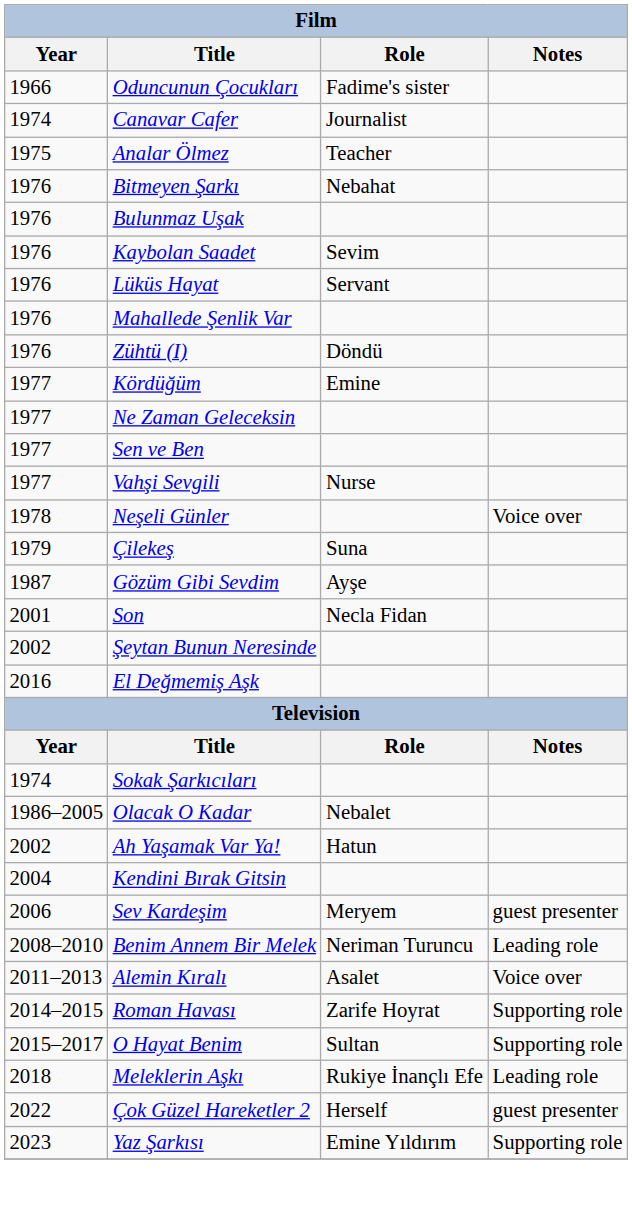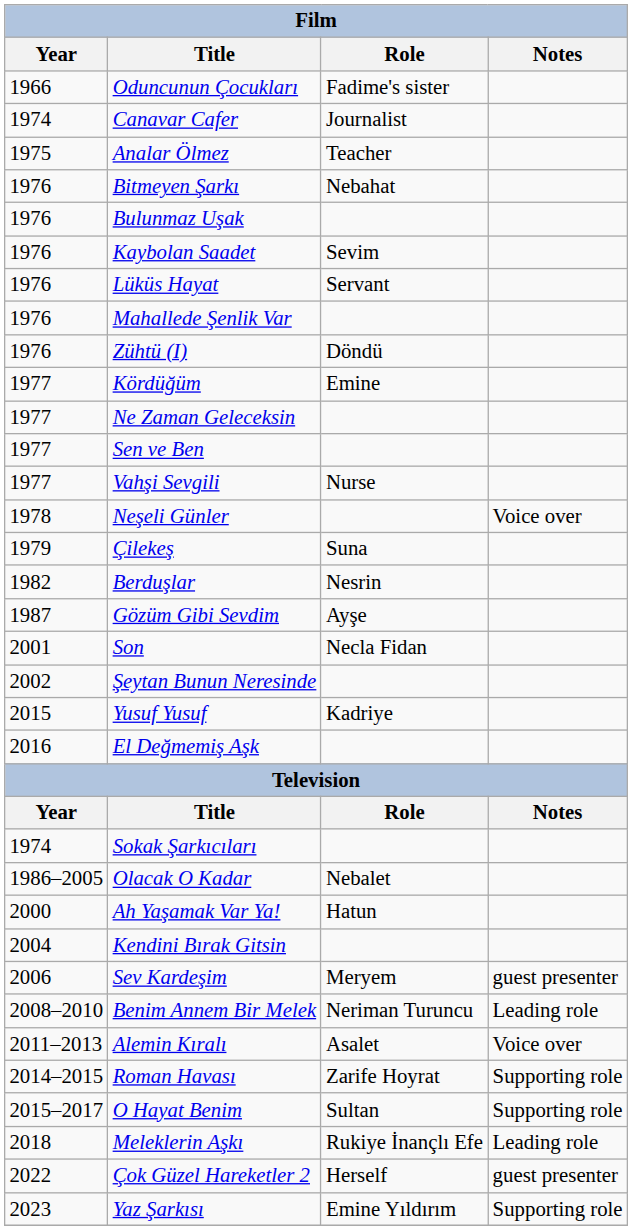 <table class="wikitable">
 <tr>
 <th colspan=4 style="background:#B0C4DE;">Film</th>
 </tr>
 <tr>
 <th>Year</th>
 <th>Title</th>
 <th>Role</th>
 <th>Notes</th>
 </tr>
 <tr>
 <td>1966</td>
 <td><em><a href='#'>Oduncunun Çocukları</a></em></td>
 <td>Fadime's sister</td>
 <td></td>
 </tr>
 <tr>
 <td>1974</td>
 <td><em><a href='#'>Canavar Cafer</a></em></td>
 <td>Journalist</td>
 <td></td>
 </tr>
 <tr>
 <td>1975</td>
 <td><em><a href='#'>Analar Ölmez</a></em></td>
 <td>Teacher</td>
 <td></td>
 </tr>
 <tr>
 <td>1976</td>
 <td><em><a href='#'>Bitmeyen Şarkı</a></em></td>
 <td>Nebahat</td>
 <td></td>
 </tr>
 <tr>
 <td>1976</td>
 <td><em><a href='#'>Bulunmaz Uşak</a></em></td>
 <td></td>
 <td></td>
 </tr>
 <tr>
 <td>1976</td>
 <td><em><a href='#'>Kaybolan Saadet</a></em></td>
 <td>Sevim</td>
 <td></td>
 </tr>
 <tr>
 <td>1976</td>
 <td><em><a href='#'>Lüküs Hayat</a></em></td>
 <td>Servant</td>
 <td></td>
 </tr>
 <tr>
 <td>1976</td>
 <td><em><a href='#'>Mahallede Şenlik Var</a></em></td>
 <td></td>
 <td></td>
 </tr>
 <tr>
 <td>1976</td>
 <td><em><a href='#'>Zühtü (I)</a></em></td>
 <td>Döndü</td>
 <td></td>
 </tr>
 <tr>
 <td>1977</td>
 <td><em><a href='#'>Kördüğüm</a></em></td>
 <td>Emine</td>
 <td></td>
 </tr>
 <tr>
 <td>1977</td>
 <td><em><a href='#'>Ne Zaman Geleceksin</a></em></td>
 <td></td>
 <td></td>
 </tr>
 <tr>
 <td>1977</td>
 <td><em><a href='#'>Sen ve Ben</a></em></td>
 <td></td>
 <td></td>
 </tr>
 <tr>
 <td>1977</td>
 <td><em><a href='#'>Vahşi Sevgili</a></em></td>
 <td>Nurse</td>
 <td></td>
 </tr>
 <tr>
 <td>1978</td>
 <td><em><a href='#'>Neşeli Günler</a></em></td>
 <td></td>
 <td>Voice over</td>
 </tr>
 <tr>
 <td>1979</td>
 <td><em><a href='#'>Çilekeş</a></em></td>
 <td>Suna</td>
 <td></td>
 </tr>
 <tr>
+<td>1982</td>
+<td><em><a href='#'>Berduşlar</a></em></td>
+<td>Nesrin</td>
+<td></td>
+</tr>
+<tr>
 <td>1987</td>
 <td><em><a href='#'>Gözüm Gibi Sevdim</a></em></td>
 <td>Ayşe</td>
 <td></td>
 </tr>
 <tr>
 <td>2001</td>
 <td><em><a href='#'>Son</a></em></td>
 <td>Necla Fidan</td>
 <td></td>
 </tr>
 <tr>
 <td>2002</td>
 <td><em><a href='#'>Şeytan Bunun Neresinde</a></em></td>
 <td></td>
+<td></td>
+</tr>
+<tr>
+<td>2015</td>
+<td><em><a href='#'>Yusuf Yusuf</a></em></td>
+<td>Kadriye</td>
 <td></td>
 </tr>
 <tr>
 <td>2016</td>
 <td><em><a href='#'>El Değmemiş Aşk</a></em></td>
 <td></td>
 <td></td>
 </tr>
 <tr>
 <th colspan="4" style="background:LightSteelBlue">Television</th>
 </tr>
 <tr>
 <th>Year</th>
 <th>Title</th>
 <th>Role</th>
 <th>Notes</th>
 </tr>
 <tr>
 <td>1974</td>
 <td><em><a href='#'>Sokak Şarkıcıları</a></em></td>
 <td></td>
 <td></td>
 </tr>
 <tr>
 <td>1986–2005</td>
 <td><em><a href='#'>Olacak O Kadar</a></em></td>
 <td>Nebalet</td>
 <td></td>
 </tr>
 <tr>
-<td>2002</td>
+<td>2000</td>
 <td><em><a href='#'>Ah Yaşamak Var Ya!</a></em></td>
 <td>Hatun</td>
 <td></td>
 </tr>
 <tr>
 <td>2004</td>
 <td><em><a href='#'>Kendini Bırak Gitsin</a></em></td>
 <td></td>
 <td></td>
 </tr>
 <tr>
 <td>2006</td>
 <td><em><a href='#'>Sev Kardeşim</a></em></td>
 <td>Meryem</td>
 <td>guest presenter</td>
 </tr>
 <tr>
 <td>2008–2010</td>
 <td><em><a href='#'>Benim Annem Bir Melek</a></em></td>
 <td>Neriman Turuncu</td>
 <td>Leading role</td>
 </tr>
 <tr>
 <td>2011–2013</td>
 <td><em><a href='#'>Alemin Kıralı</a></em></td>
 <td>Asalet</td>
 <td>Voice over</td>
 </tr>
 <tr>
 <td>2014–2015</td>
 <td><em><a href='#'>Roman Havası</a></em></td>
 <td>Zarife Hoyrat</td>
 <td>Supporting role</td>
 </tr>
 <tr>
 <td>2015–2017</td>
 <td><em><a href='#'>O Hayat Benim</a></em></td>
 <td>Sultan</td>
 <td>Supporting role</td>
 </tr>
 <tr>
 <td>2018</td>
 <td><em><a href='#'>Meleklerin Aşkı</a></em></td>
 <td>Rukiye İnançlı Efe</td>
 <td>Leading role</td>
 </tr>
 <tr>
 <td>2022</td>
 <td><em><a href='#'>Çok Güzel Hareketler 2</a></em></td>
 <td>Herself</td>
 <td>guest presenter</td>
 </tr>
 <tr>
 <td>2023</td>
 <td><em><a href='#'>Yaz Şarkısı</a></em></td>
 <td>Emine Yıldırım</td>
 <td>Supporting role</td>
 </tr>
 <tr>
 </tr>
 </table>
